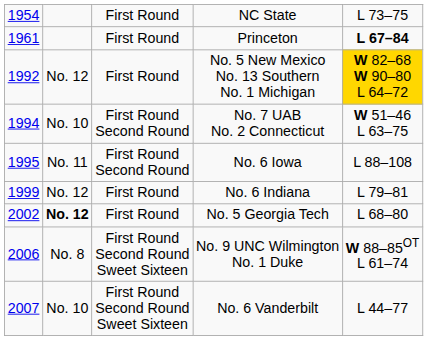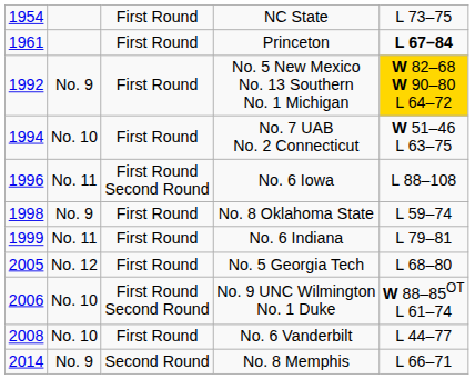 <table class="wikitable">
 <tr align="center">
 <td><a href='#'>1954</a></td>
 <td></td>
 <td>First Round</td>
 <td>NC State</td>
 <td>L 73–75</td>
 </tr>
 <tr style="text-align:center;">
 <td><a href='#'>1961</a></td>
 <td></td>
 <td>First Round</td>
 <td>Princeton</td>
 <td><strong>L 67–84</strong></td>
 </tr>
 <tr style="text-align:center;">
 <td><a href='#'>1992</a></td>
-<td>No. 12</td>
+<td>No. 9</td>
 <td>First Round</td>
 <td>No. 5 New Mexico<br>No. 13 Southern<br>No. 1 Michigan</td>
 <td style="background: gold;"><strong>W</strong> 82–68<br><strong>W</strong> 90–80<br>L 64–72</td>
 </tr>
 <tr style="text-align:center;">
 <td><a href='#'>1994</a></td>
 <td>No. 10</td>
-<td>First Round<br>Second Round</td>
+<td>First Round</td>
 <td>No. 7 UAB<br>No. 2 Connecticut</td>
 <td><strong>W</strong> 51–46<br>L 63–75</td>
 </tr>
 <tr style="text-align:center;">
-<td><a href='#'>1995</a></td>
+<td><a href='#'>1996</a></td>
 <td>No. 11</td>
 <td>First Round<br>Second Round</td>
 <td>No. 6 Iowa</td>
 <td>L 88–108</td>
 </tr>
 <tr style="text-align:center;">
+<td><a href='#'>1998</a></td>
+<td>No. 9</td>
+<td>First Round</td>
+<td>No. 8 Oklahoma State</td>
+<td>L 59–74</td>
+</tr>
+<tr style="text-align:center;">
 <td><a href='#'>1999</a></td>
-<td>No. 12</td>
+<td>No. 11</td>
 <td>First Round</td>
 <td>No. 6 Indiana</td>
 <td>L 79–81</td>
 </tr>
 <tr style="text-align:center;">
-<td><a href='#'>2002</a></td>
-<td><strong>No. 12</strong></td>
+<td><a href='#'>2005</a></td>
+<td>No. 12</td>
 <td>First Round</td>
 <td>No. 5 Georgia Tech</td>
 <td>L 68–80</td>
 </tr>
 <tr style="text-align:center;">
 <td><a href='#'>2006</a></td>
-<td>No. 8</td>
-<td>First Round<br>Second Round<br>Sweet Sixteen</td>
+<td>No. 10</td>
+<td>First Round<br>Second Round</td>
 <td>No. 9 UNC Wilmington<br>No. 1 Duke</td>
 <td><strong>W</strong> 88–85<sup>OT</sup><br>L 61–74</td>
 </tr>
 <tr style="text-align:center;">
-<td><a href='#'>2007</a></td>
+<td><a href='#'>2008</a></td>
 <td>No. 10</td>
-<td>First Round<br>Second Round<br>Sweet Sixteen</td>
+<td>First Round</td>
 <td>No. 6 Vanderbilt</td>
 <td>L 44–77</td>
 </tr>
+<tr style="text-align:center;">
+<td><a href='#'>2014</a></td>
+<td>No. 9</td>
+<td>Second Round</td>
+<td>No. 8 Memphis</td>
+<td>L 66–71</td>
+</tr>
 </table>
